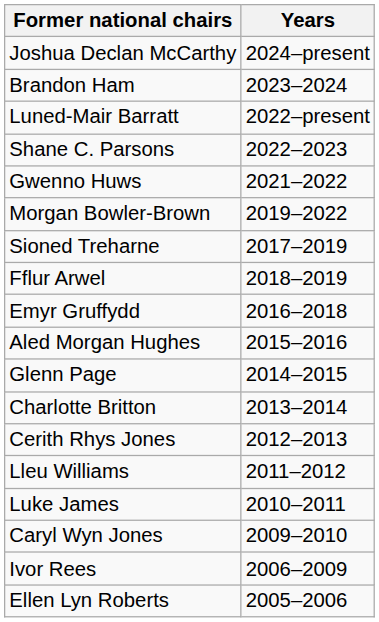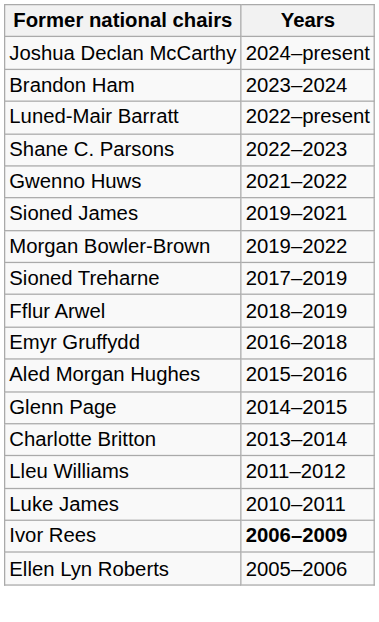 <table class="wikitable">
 <tr>
 <th>Former national chairs</th>
 <th>Years</th>
 </tr>
 <tr>
 <td>Joshua Declan McCarthy</td>
 <td>2024–present</td>
 </tr>
 <tr>
 <td>Brandon Ham</td>
 <td>2023–2024</td>
 </tr>
 <tr>
 <td>Luned-Mair Barratt</td>
 <td>2022–present</td>
 </tr>
 <tr>
 <td>Shane C. Parsons</td>
 <td>2022–2023</td>
 </tr>
 <tr>
 <td>Gwenno Huws</td>
 <td>2021–2022</td>
+</tr>
+<tr>
+<td>Sioned James</td>
+<td>2019–2021</td>
 </tr>
 <tr>
 <td>Morgan Bowler-Brown</td>
 <td>2019–2022</td>
 </tr>
 <tr>
 <td>Sioned Treharne</td>
 <td>2017–2019</td>
 </tr>
 <tr>
 <td>Fflur Arwel</td>
 <td>2018–2019</td>
 </tr>
 <tr>
 <td>Emyr Gruffydd</td>
 <td>2016–2018</td>
 </tr>
 <tr>
 <td>Aled Morgan Hughes</td>
 <td>2015–2016</td>
 </tr>
 <tr>
 <td>Glenn Page</td>
 <td>2014–2015</td>
 </tr>
 <tr>
 <td>Charlotte Britton</td>
 <td>2013–2014</td>
 </tr>
 <tr>
-<td>Cerith Rhys Jones</td>
-<td>2012–2013</td>
-</tr>
-<tr>
 <td>Lleu Williams</td>
 <td>2011–2012</td>
 </tr>
 <tr>
 <td>Luke James</td>
 <td>2010–2011</td>
 </tr>
 <tr>
-<td>Caryl Wyn Jones</td>
-<td>2009–2010</td>
-</tr>
-<tr>
 <td>Ivor Rees</td>
-<td>2006–2009</td>
+<td><strong>2006–2009</strong></td>
 </tr>
 <tr>
 <td>Ellen Lyn Roberts</td>
 <td>2005–2006</td>
 </tr>
 </table>
